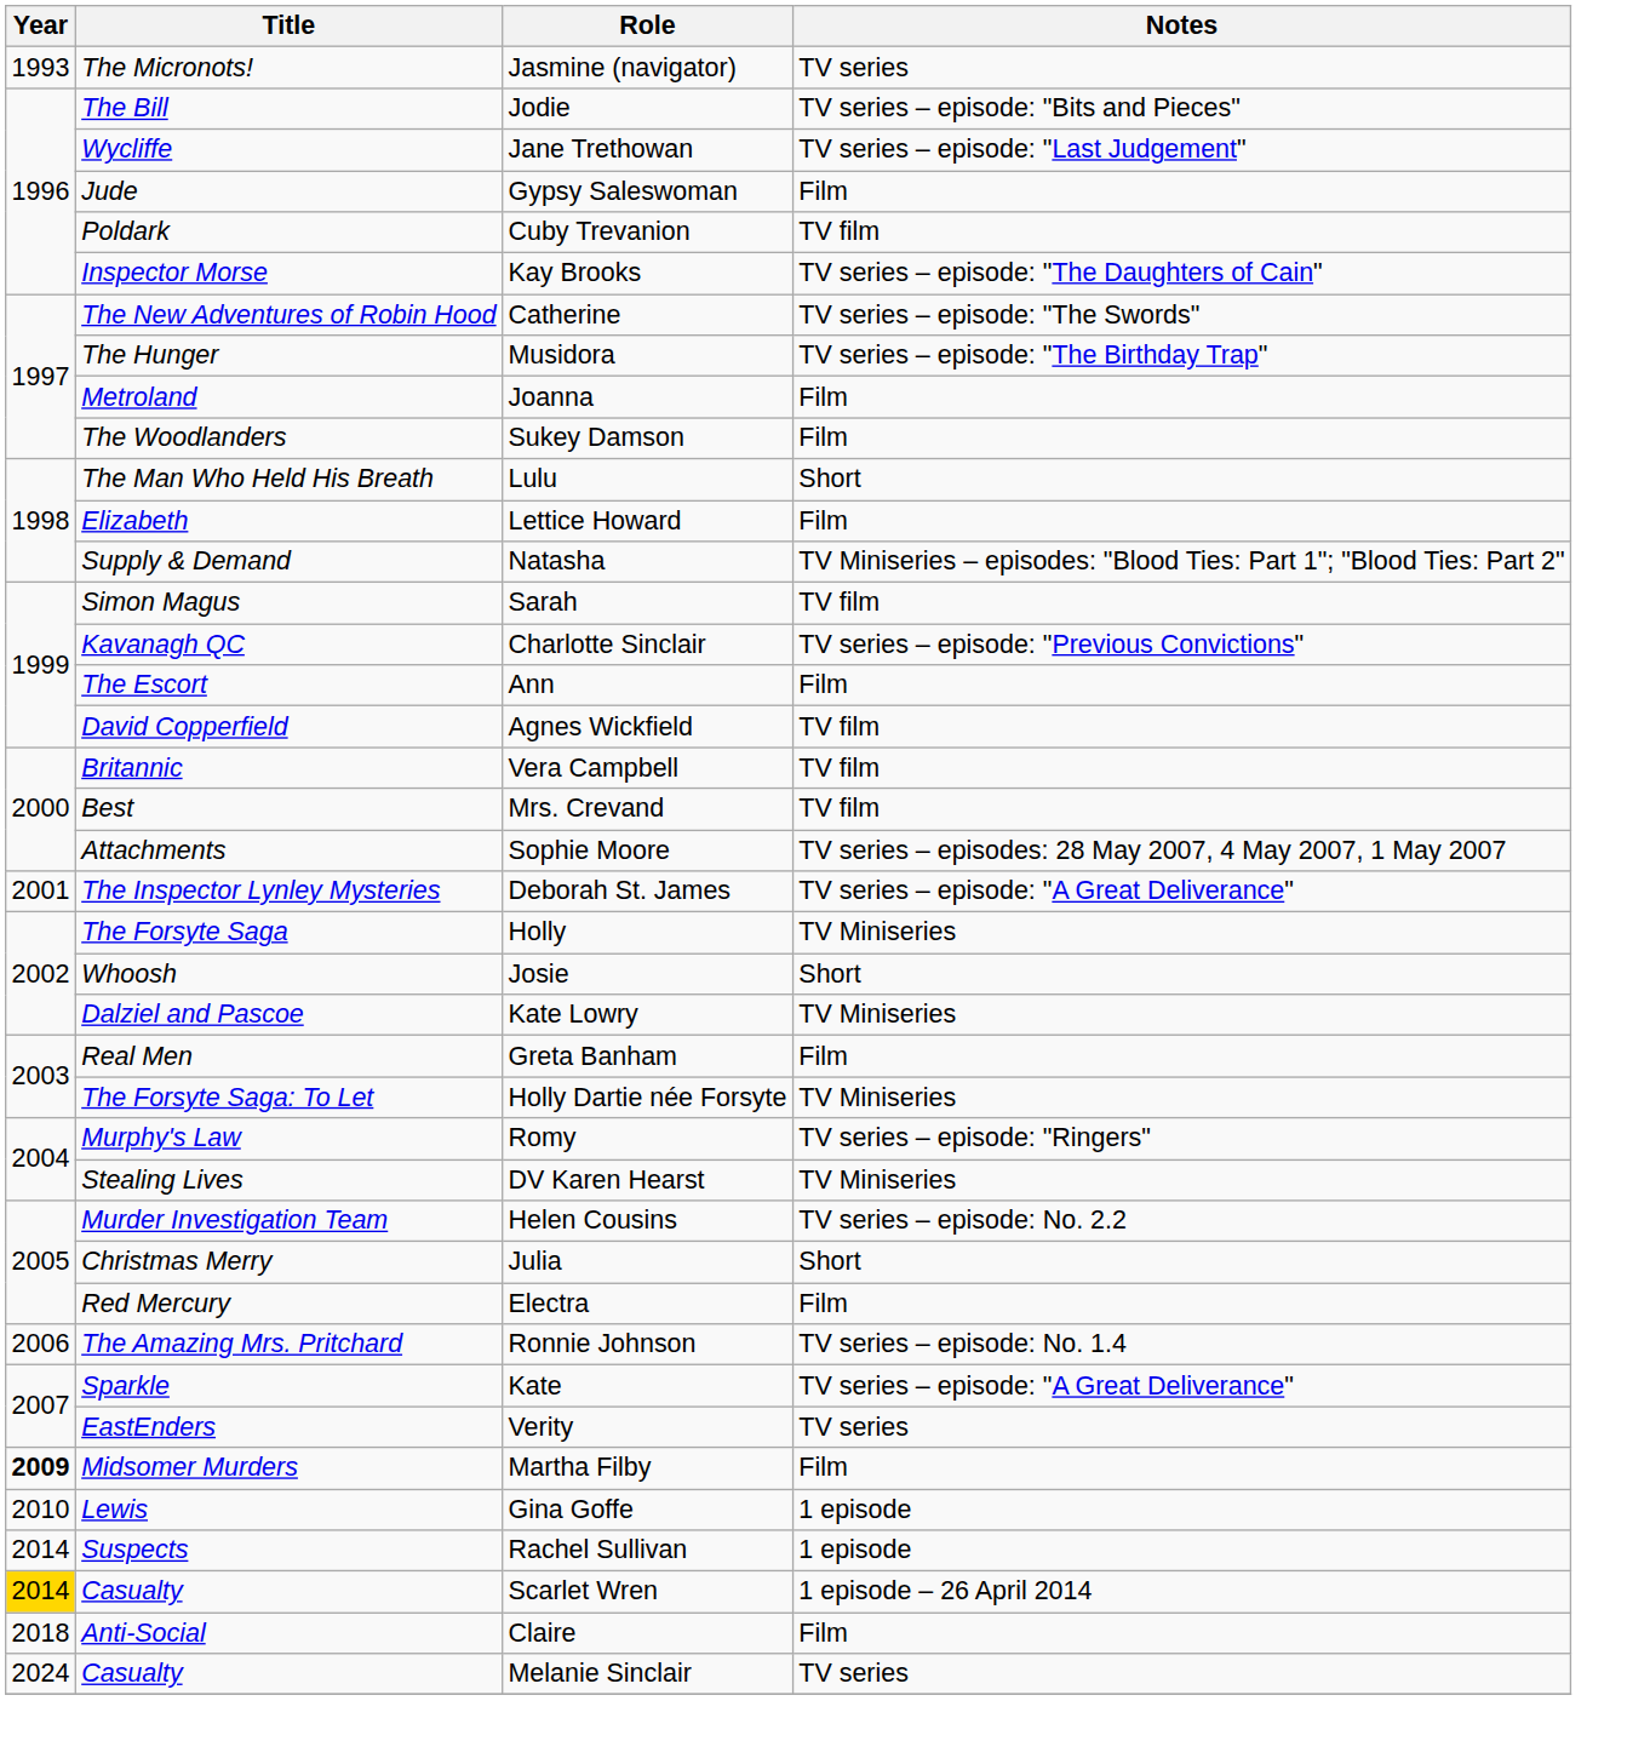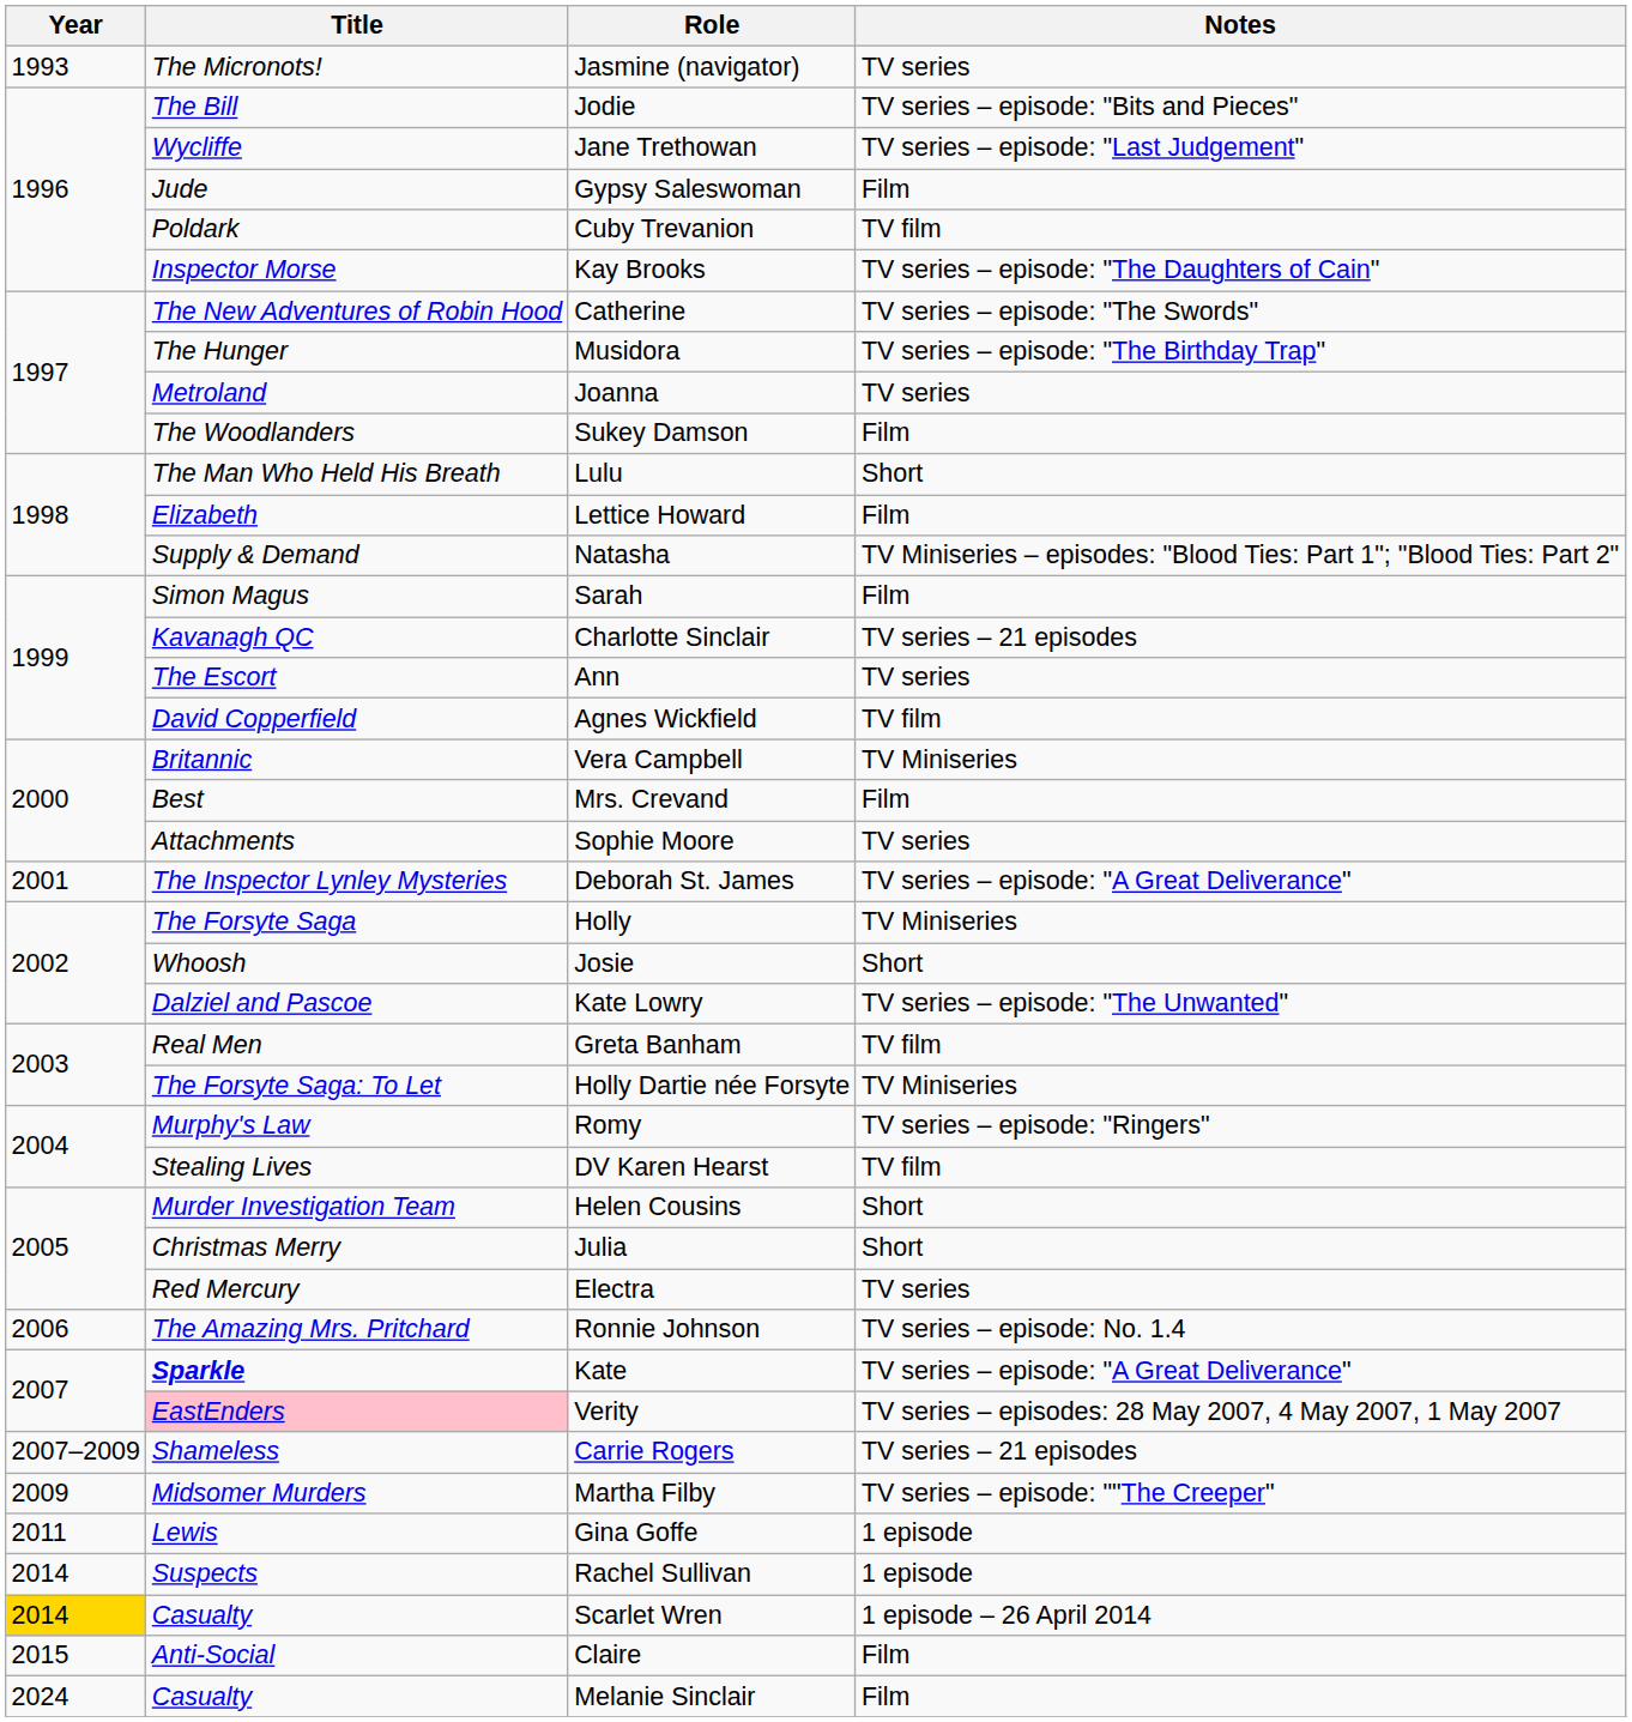 <table class="wikitable">
 <tr>
 <th>Year</th>
 <th>Title</th>
 <th>Role</th>
 <th>Notes</th>
 </tr>
 <tr>
 <td>1993</td>
 <td><em>The Micronots!</em></td>
 <td>Jasmine (navigator)</td>
 <td>TV series</td>
 </tr>
 <tr>
 <td rowspan="5">1996</td>
 <td><em><a href='#'>The Bill</a></em></td>
 <td>Jodie</td>
 <td>TV series – episode: "Bits and Pieces"</td>
 </tr>
 <tr>
 <td><em><a href='#'>Wycliffe</a></em></td>
 <td>Jane Trethowan</td>
 <td>TV series – episode: "<a href='#'>Last Judgement</a>"</td>
 </tr>
 <tr>
 <td><em>Jude</em></td>
 <td>Gypsy Saleswoman</td>
 <td>Film</td>
 </tr>
 <tr>
 <td><em>Poldark</em></td>
 <td>Cuby Trevanion</td>
 <td>TV film</td>
 </tr>
 <tr>
 <td><em><a href='#'>Inspector Morse</a></em></td>
 <td>Kay Brooks</td>
 <td>TV series – episode: "<a href='#'>The Daughters of Cain</a>"</td>
 </tr>
 <tr>
 <td rowspan="4">1997</td>
 <td><em><a href='#'>The New Adventures of Robin Hood</a></em></td>
 <td>Catherine</td>
 <td>TV series – episode: "The Swords"</td>
 </tr>
 <tr>
 <td><em>The Hunger</em></td>
 <td>Musidora</td>
 <td>TV series – episode: "<a href='#'>The Birthday Trap</a>"</td>
 </tr>
 <tr>
 <td><em><a href='#'>Metroland</a></em></td>
 <td>Joanna</td>
-<td>Film</td>
+<td>TV series</td>
 </tr>
 <tr>
 <td><em>The Woodlanders</em></td>
 <td>Sukey Damson</td>
 <td>Film</td>
 </tr>
 <tr>
 <td rowspan="3">1998</td>
 <td><em>The Man Who Held His Breath</em></td>
 <td>Lulu</td>
 <td>Short</td>
 </tr>
 <tr>
 <td><em><a href='#'>Elizabeth</a></em></td>
 <td>Lettice Howard</td>
 <td>Film</td>
 </tr>
 <tr>
 <td><em>Supply & Demand</em></td>
 <td>Natasha</td>
 <td>TV Miniseries – episodes: "Blood Ties: Part 1"; "Blood Ties: Part 2"</td>
 </tr>
 <tr>
 <td rowspan="4">1999</td>
 <td><em>Simon Magus</em></td>
 <td>Sarah</td>
-<td>TV film</td>
+<td>Film</td>
 </tr>
 <tr>
 <td><em><a href='#'>Kavanagh QC</a></em></td>
 <td>Charlotte Sinclair</td>
-<td>TV series – episode: "<a href='#'>Previous Convictions</a>"</td>
+<td>TV series – 21 episodes</td>
 </tr>
 <tr>
 <td><em><a href='#'>The Escort</a></em></td>
 <td>Ann</td>
-<td>Film</td>
+<td>TV series</td>
 </tr>
 <tr>
 <td><em><a href='#'>David Copperfield</a></em></td>
 <td>Agnes Wickfield</td>
 <td>TV film</td>
 </tr>
 <tr>
 <td rowspan="3">2000</td>
 <td><em><a href='#'>Britannic</a></em></td>
 <td>Vera Campbell</td>
-<td>TV film</td>
+<td>TV Miniseries</td>
 </tr>
 <tr>
 <td><em>Best</em></td>
 <td>Mrs. Crevand</td>
-<td>TV film</td>
+<td>Film</td>
 </tr>
 <tr>
 <td><em>Attachments</em></td>
 <td>Sophie Moore</td>
-<td>TV series – episodes: 28 May 2007, 4 May 2007, 1 May 2007</td>
+<td>TV series</td>
 </tr>
 <tr>
 <td>2001</td>
 <td><em><a href='#'>The Inspector Lynley Mysteries</a></em></td>
 <td>Deborah St. James</td>
 <td>TV series – episode: "<a href='#'>A Great Deliverance</a>"</td>
 </tr>
 <tr>
 <td rowspan="3">2002</td>
 <td><em><a href='#'>The Forsyte Saga</a></em></td>
 <td>Holly</td>
 <td>TV Miniseries</td>
 </tr>
 <tr>
 <td><em>Whoosh</em></td>
 <td>Josie</td>
 <td>Short</td>
 </tr>
 <tr>
 <td><em><a href='#'>Dalziel and Pascoe</a></em></td>
 <td>Kate Lowry</td>
-<td>TV Miniseries</td>
+<td>TV series – episode: "<a href='#'>The Unwanted</a>"</td>
 </tr>
 <tr>
 <td rowspan="2">2003</td>
 <td><em>Real Men</em></td>
 <td>Greta Banham</td>
-<td>Film</td>
+<td>TV film</td>
 </tr>
 <tr>
 <td><em><a href='#'>The Forsyte Saga: To Let</a></em></td>
 <td>Holly Dartie née Forsyte</td>
 <td>TV Miniseries</td>
 </tr>
 <tr>
 <td rowspan="2">2004</td>
 <td><em><a href='#'>Murphy's Law</a></em></td>
 <td>Romy</td>
 <td>TV series – episode: "Ringers"</td>
 </tr>
 <tr>
 <td><em>Stealing Lives</em></td>
 <td>DV Karen Hearst</td>
-<td>TV Miniseries</td>
+<td>TV film</td>
 </tr>
 <tr>
 <td rowspan="3">2005</td>
 <td><em><a href='#'>Murder Investigation Team</a></em></td>
 <td>Helen Cousins</td>
-<td>TV series – episode: No. 2.2</td>
+<td>Short</td>
 </tr>
 <tr>
 <td><em>Christmas Merry</em></td>
 <td>Julia</td>
 <td>Short</td>
 </tr>
 <tr>
 <td><em>Red Mercury</em></td>
 <td>Electra</td>
-<td>Film</td>
+<td>TV series</td>
 </tr>
 <tr>
 <td>2006</td>
 <td><em><a href='#'>The Amazing Mrs. Pritchard</a></em></td>
 <td>Ronnie Johnson</td>
 <td>TV series – episode: No. 1.4</td>
 </tr>
 <tr>
 <td rowspan="2">2007</td>
-<td><em><a href='#'>Sparkle</a></em></td>
+<td><strong><em><a href='#'>Sparkle</a></em></strong></td>
 <td>Kate</td>
 <td>TV series – episode: "<a href='#'>A Great Deliverance</a>"</td>
 </tr>
 <tr>
-<td><em><a href='#'>EastEnders</a></em></td>
+<td style="background: pink;"><em><a href='#'>EastEnders</a></em></td>
 <td>Verity</td>
-<td>TV series</td>
+<td>TV series – episodes: 28 May 2007, 4 May 2007, 1 May 2007</td>
 </tr>
 <tr>
-<td><strong>2009</strong></td>
+<td>2007–2009</td>
+<td><em><a href='#'>Shameless</a></em></td>
+<td><a href='#'>Carrie Rogers</a></td>
+<td>TV series – 21 episodes</td>
+</tr>
+<tr>
+<td>2009</td>
 <td><em><a href='#'>Midsomer Murders</a></em></td>
 <td>Martha Filby</td>
-<td>Film</td>
+<td>TV series – episode: ""<a href='#'>The Creeper</a>"</td>
 </tr>
 <tr>
-<td>2010</td>
+<td>2011</td>
 <td><em><a href='#'>Lewis</a></em></td>
 <td>Gina Goffe</td>
 <td>1 episode</td>
 </tr>
 <tr>
 <td>2014</td>
 <td><em><a href='#'>Suspects</a></em></td>
 <td>Rachel Sullivan</td>
 <td>1 episode</td>
 </tr>
 <tr>
 <td style="background: gold;">2014</td>
 <td><em><a href='#'>Casualty</a></em></td>
 <td>Scarlet Wren</td>
 <td>1 episode – 26 April 2014</td>
 </tr>
 <tr>
-<td>2018</td>
+<td>2015</td>
 <td><em><a href='#'>Anti-Social</a></em></td>
 <td>Claire</td>
 <td>Film</td>
 </tr>
 <tr>
 <td>2024</td>
 <td><em><a href='#'>Casualty</a></em></td>
 <td>Melanie Sinclair</td>
-<td>TV series</td>
+<td>Film</td>
 </tr>
 <tr>
 </tr>
 </table>
